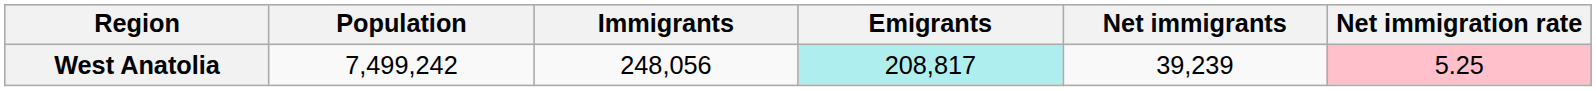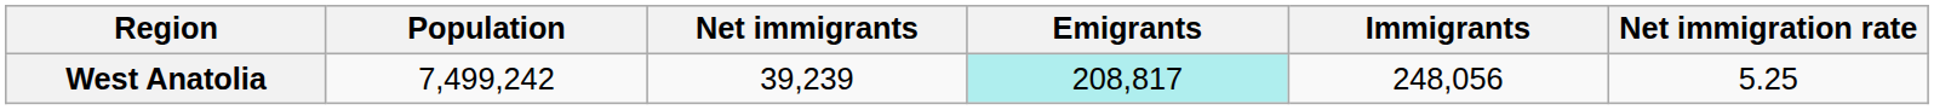 <table class="wikitable">
 <tr>
 <th style="width:120pt;">Region</th>
 <th style="width:120pt;">Population</th>
+<th style="width:120pt;">Net immigrants</th>
+<th style="width:120pt;">Emigrants</th>
 <th style="width:120pt;">Immigrants</th>
-<th style="width:120pt;">Emigrants</th>
-<th style="width:120pt;">Net immigrants</th>
 <th style="width:120pt;">Net immigration rate</th>
 </tr>
 <tr>
 <th style="width:120pt;">West Anatolia</th>
 <td style="text-align:center;">7,499,242</td>
+<td style="text-align:center;">39,239</td>
+<td style="background: paleturquoise; text-align:center;">208,817</td>
 <td style="text-align:center;">248,056</td>
-<td style="background: paleturquoise; text-align:center;">208,817</td>
-<td style="text-align:center;">39,239</td>
-<td style="background: pink; text-align:center;">5.25</td>
+<td style="text-align:center;">5.25</td>
 </tr>
 </table>
